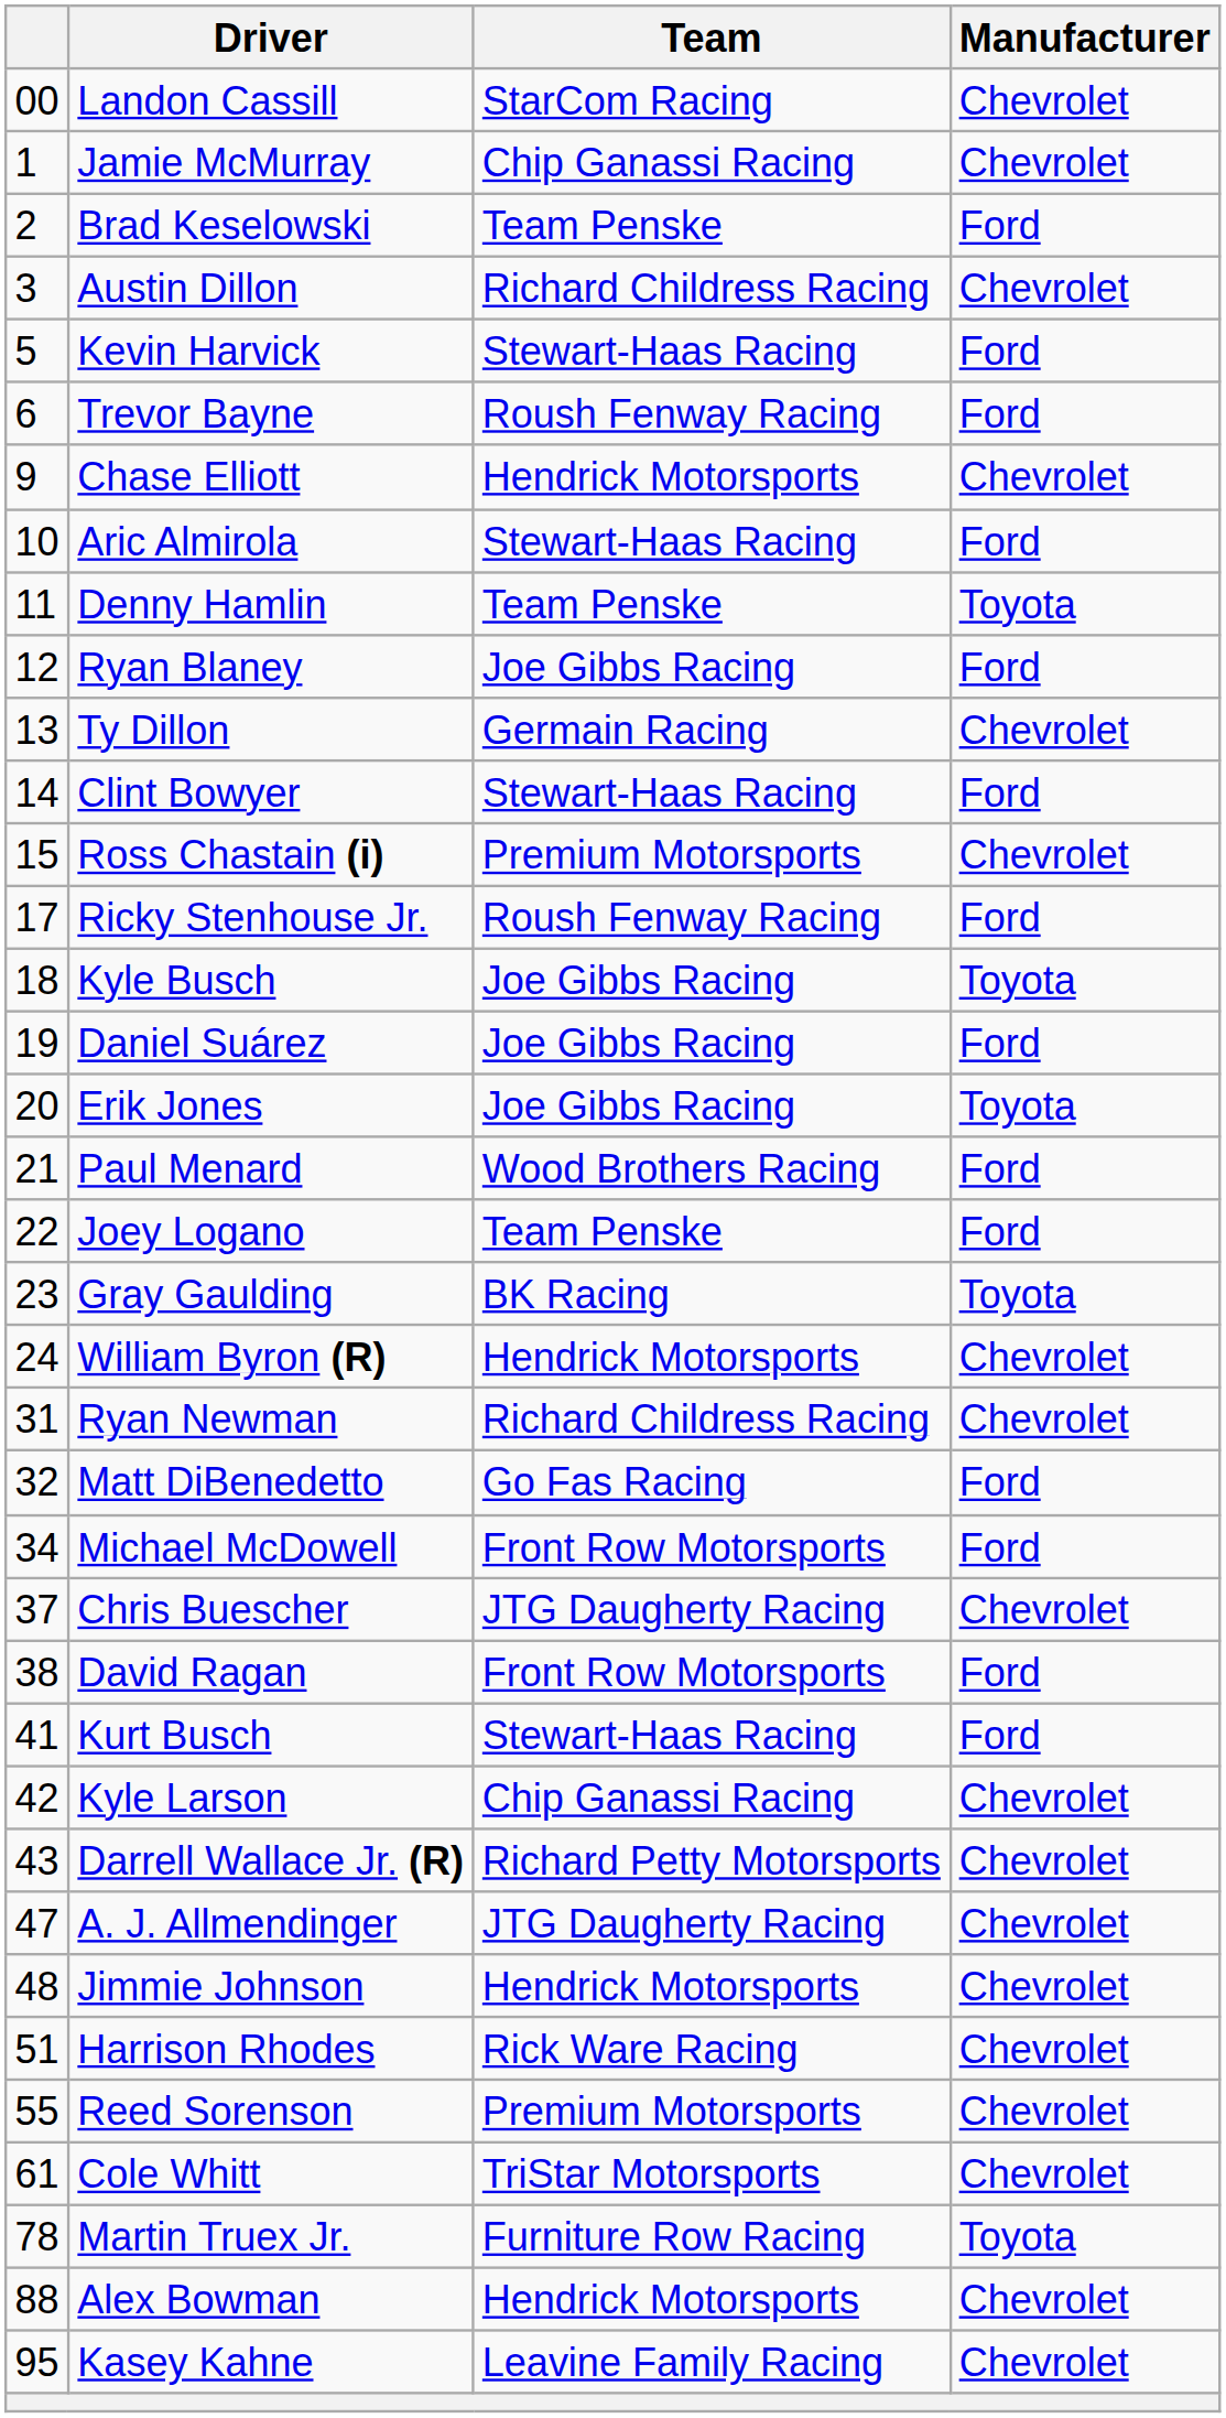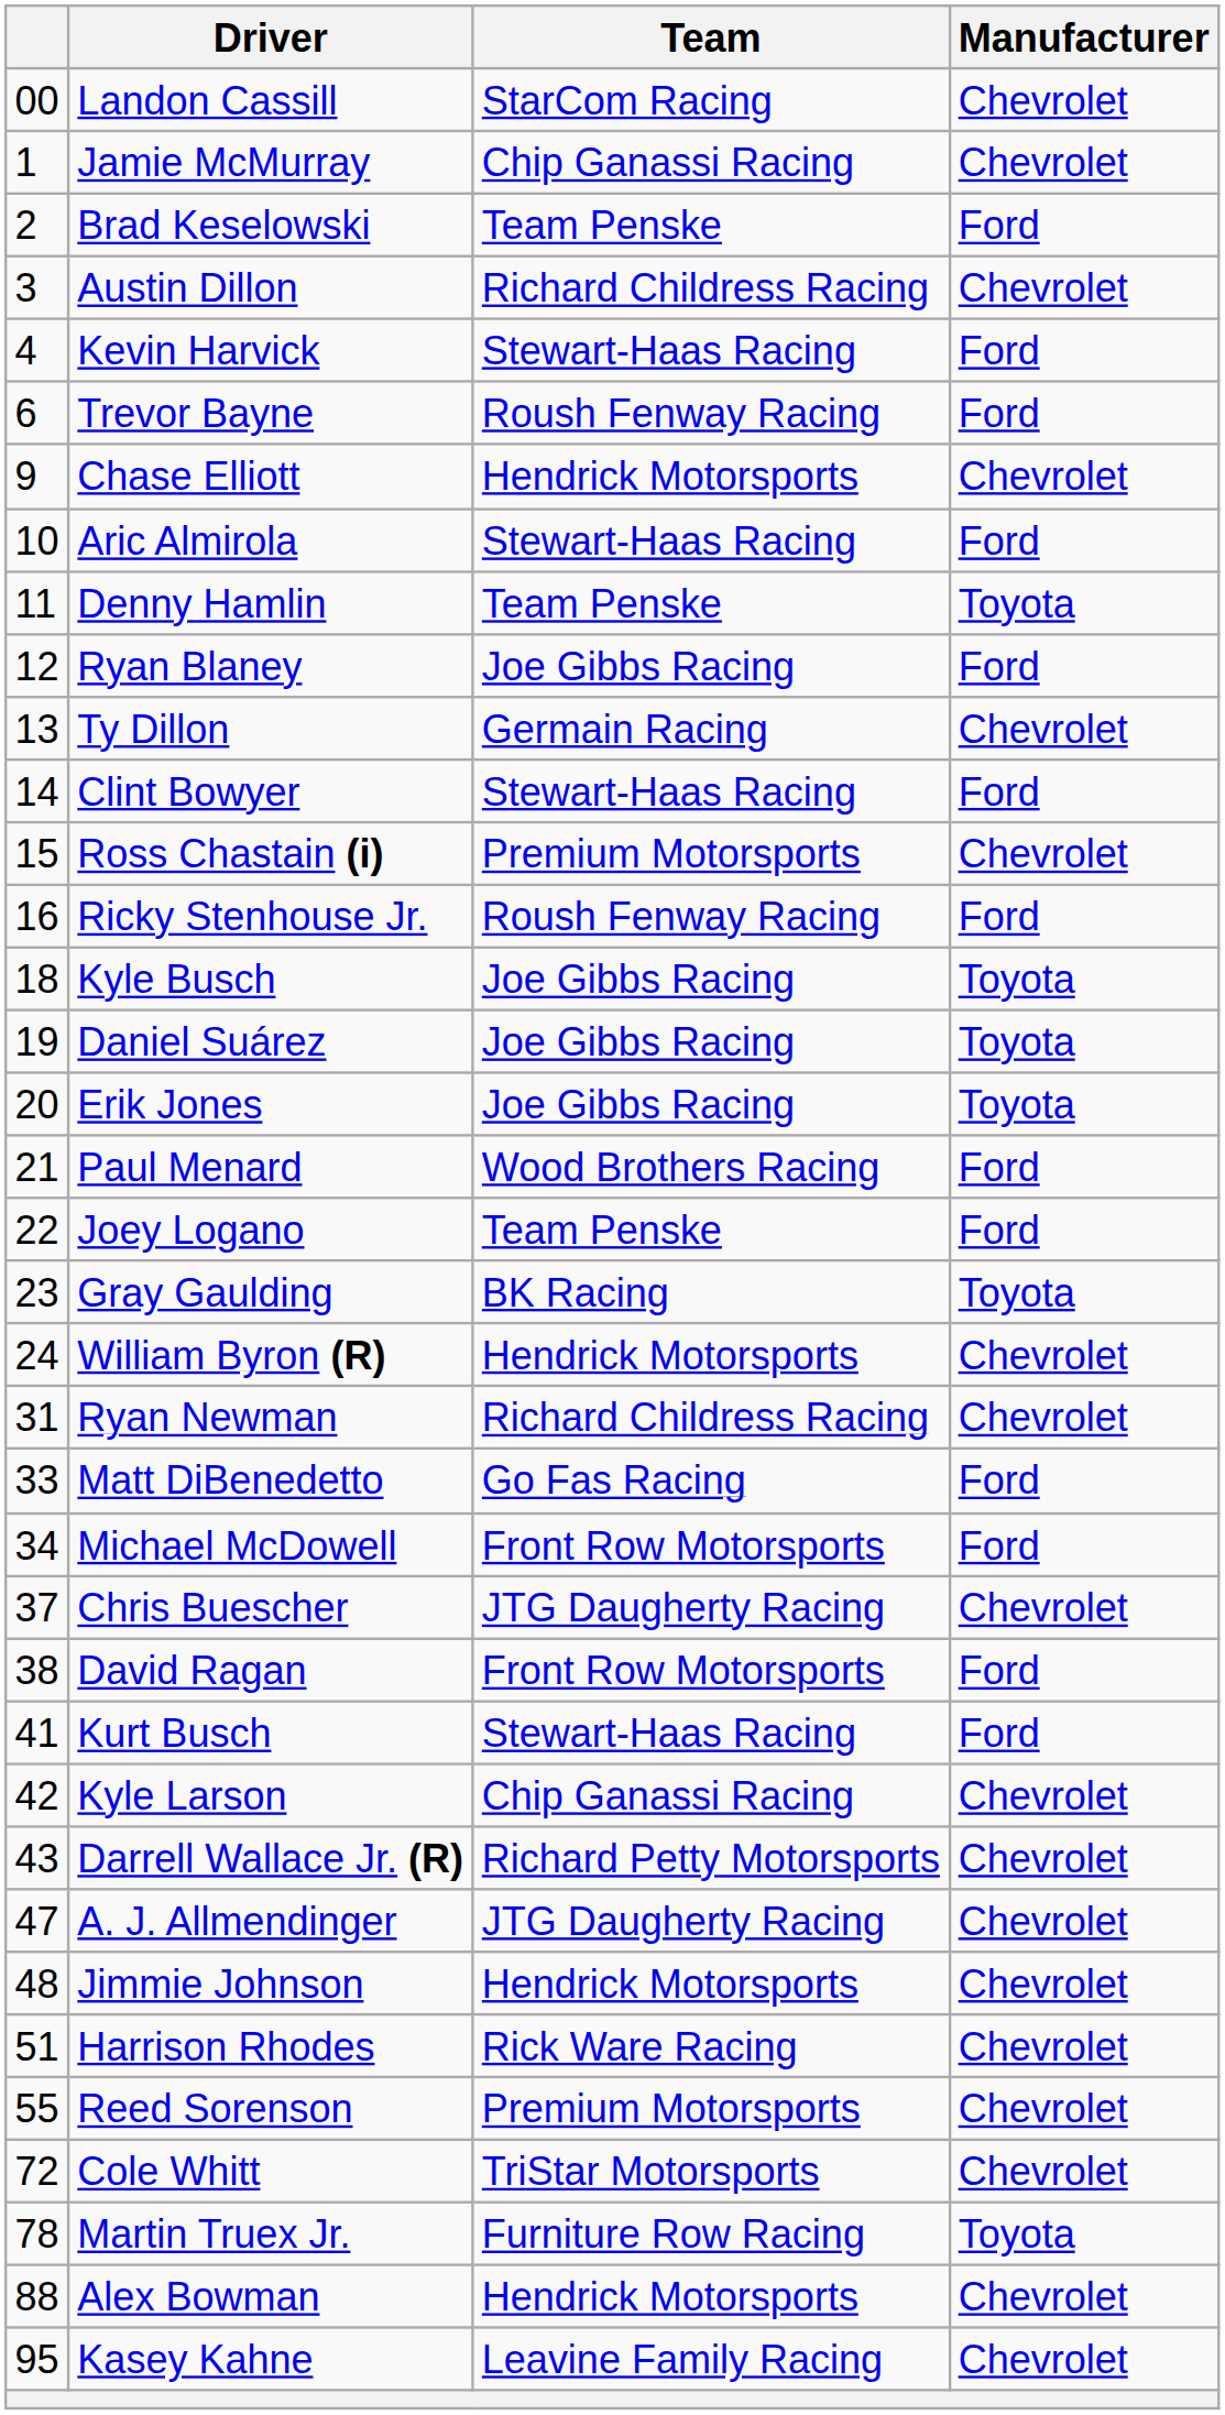 <table class="wikitable" style="font-size:95%">
 <tr>
 <th></th>
 <th>Driver</th>
 <th>Team</th>
 <th>Manufacturer</th>
 </tr>
 <tr>
 <td>00</td>
 <td><a href='#'>Landon Cassill</a></td>
 <td><a href='#'>StarCom Racing</a></td>
 <td><a href='#'>Chevrolet</a></td>
 </tr>
 <tr>
 <td>1</td>
 <td><a href='#'>Jamie McMurray</a></td>
 <td><a href='#'>Chip Ganassi Racing</a></td>
 <td><a href='#'>Chevrolet</a></td>
 </tr>
 <tr>
 <td>2</td>
 <td><a href='#'>Brad Keselowski</a></td>
 <td><a href='#'>Team Penske</a></td>
 <td><a href='#'>Ford</a></td>
 </tr>
 <tr>
 <td>3</td>
 <td><a href='#'>Austin Dillon</a></td>
 <td><a href='#'>Richard Childress Racing</a></td>
 <td><a href='#'>Chevrolet</a></td>
 </tr>
 <tr>
-<td>5</td>
+<td>4</td>
 <td><a href='#'>Kevin Harvick</a></td>
 <td><a href='#'>Stewart-Haas Racing</a></td>
 <td><a href='#'>Ford</a></td>
 </tr>
 <tr>
 <td>6</td>
 <td><a href='#'>Trevor Bayne</a></td>
 <td><a href='#'>Roush Fenway Racing</a></td>
 <td><a href='#'>Ford</a></td>
 </tr>
 <tr>
 <td>9</td>
 <td><a href='#'>Chase Elliott</a></td>
 <td><a href='#'>Hendrick Motorsports</a></td>
 <td><a href='#'>Chevrolet</a></td>
 </tr>
 <tr>
 <td>10</td>
 <td><a href='#'>Aric Almirola</a></td>
 <td><a href='#'>Stewart-Haas Racing</a></td>
 <td><a href='#'>Ford</a></td>
 </tr>
 <tr>
 <td>11</td>
 <td><a href='#'>Denny Hamlin</a></td>
 <td><a href='#'>Team Penske</a></td>
 <td><a href='#'>Toyota</a></td>
 </tr>
 <tr>
 <td>12</td>
 <td><a href='#'>Ryan Blaney</a></td>
 <td><a href='#'>Joe Gibbs Racing</a></td>
 <td><a href='#'>Ford</a></td>
 </tr>
 <tr>
 <td>13</td>
 <td><a href='#'>Ty Dillon</a></td>
 <td><a href='#'>Germain Racing</a></td>
 <td><a href='#'>Chevrolet</a></td>
 </tr>
 <tr>
 <td>14</td>
 <td><a href='#'>Clint Bowyer</a></td>
 <td><a href='#'>Stewart-Haas Racing</a></td>
 <td><a href='#'>Ford</a></td>
 </tr>
 <tr>
 <td>15</td>
 <td><a href='#'>Ross Chastain</a> <strong>(i)</strong></td>
 <td><a href='#'>Premium Motorsports</a></td>
 <td><a href='#'>Chevrolet</a></td>
 </tr>
 <tr>
-<td>17</td>
+<td>16</td>
 <td><a href='#'>Ricky Stenhouse Jr.</a></td>
 <td><a href='#'>Roush Fenway Racing</a></td>
 <td><a href='#'>Ford</a></td>
 </tr>
 <tr>
 <td>18</td>
 <td><a href='#'>Kyle Busch</a></td>
 <td><a href='#'>Joe Gibbs Racing</a></td>
 <td><a href='#'>Toyota</a></td>
 </tr>
 <tr>
 <td>19</td>
 <td><a href='#'>Daniel Suárez</a></td>
 <td><a href='#'>Joe Gibbs Racing</a></td>
-<td><a href='#'>Ford</a></td>
+<td><a href='#'>Toyota</a></td>
 </tr>
 <tr>
 <td>20</td>
 <td><a href='#'>Erik Jones</a></td>
 <td><a href='#'>Joe Gibbs Racing</a></td>
 <td><a href='#'>Toyota</a></td>
 </tr>
 <tr>
 <td>21</td>
 <td><a href='#'>Paul Menard</a></td>
 <td><a href='#'>Wood Brothers Racing</a></td>
 <td><a href='#'>Ford</a></td>
 </tr>
 <tr>
 <td>22</td>
 <td><a href='#'>Joey Logano</a></td>
 <td><a href='#'>Team Penske</a></td>
 <td><a href='#'>Ford</a></td>
 </tr>
 <tr>
 <td>23</td>
 <td><a href='#'>Gray Gaulding</a></td>
 <td><a href='#'>BK Racing</a></td>
 <td><a href='#'>Toyota</a></td>
 </tr>
 <tr>
 <td>24</td>
 <td><a href='#'>William Byron</a> <strong>(R)</strong></td>
 <td><a href='#'>Hendrick Motorsports</a></td>
 <td><a href='#'>Chevrolet</a></td>
 </tr>
 <tr>
 <td>31</td>
 <td><a href='#'>Ryan Newman</a></td>
 <td><a href='#'>Richard Childress Racing</a></td>
 <td><a href='#'>Chevrolet</a></td>
 </tr>
 <tr>
-<td>32</td>
+<td>33</td>
 <td><a href='#'>Matt DiBenedetto</a></td>
 <td><a href='#'>Go Fas Racing</a></td>
 <td><a href='#'>Ford</a></td>
 </tr>
 <tr>
 <td>34</td>
 <td><a href='#'>Michael McDowell</a></td>
 <td><a href='#'>Front Row Motorsports</a></td>
 <td><a href='#'>Ford</a></td>
 </tr>
 <tr>
 <td>37</td>
 <td><a href='#'>Chris Buescher</a></td>
 <td><a href='#'>JTG Daugherty Racing</a></td>
 <td><a href='#'>Chevrolet</a></td>
 </tr>
 <tr>
 <td>38</td>
 <td><a href='#'>David Ragan</a></td>
 <td><a href='#'>Front Row Motorsports</a></td>
 <td><a href='#'>Ford</a></td>
 </tr>
 <tr>
 <td>41</td>
 <td><a href='#'>Kurt Busch</a></td>
 <td><a href='#'>Stewart-Haas Racing</a></td>
 <td><a href='#'>Ford</a></td>
 </tr>
 <tr>
 <td>42</td>
 <td><a href='#'>Kyle Larson</a></td>
 <td><a href='#'>Chip Ganassi Racing</a></td>
 <td><a href='#'>Chevrolet</a></td>
 </tr>
 <tr>
 <td>43</td>
 <td><a href='#'>Darrell Wallace Jr.</a> <strong>(R)</strong></td>
 <td><a href='#'>Richard Petty Motorsports</a></td>
 <td><a href='#'>Chevrolet</a></td>
 </tr>
 <tr>
 <td>47</td>
 <td><a href='#'>A. J. Allmendinger</a></td>
 <td><a href='#'>JTG Daugherty Racing</a></td>
 <td><a href='#'>Chevrolet</a></td>
 </tr>
 <tr>
 <td>48</td>
 <td><a href='#'>Jimmie Johnson</a></td>
 <td><a href='#'>Hendrick Motorsports</a></td>
 <td><a href='#'>Chevrolet</a></td>
 </tr>
 <tr>
 <td>51</td>
 <td><a href='#'>Harrison Rhodes</a></td>
 <td><a href='#'>Rick Ware Racing</a></td>
 <td><a href='#'>Chevrolet</a></td>
 </tr>
 <tr>
 <td>55</td>
 <td><a href='#'>Reed Sorenson</a></td>
 <td><a href='#'>Premium Motorsports</a></td>
 <td><a href='#'>Chevrolet</a></td>
 </tr>
 <tr>
-<td>61</td>
+<td>72</td>
 <td><a href='#'>Cole Whitt</a></td>
 <td><a href='#'>TriStar Motorsports</a></td>
 <td><a href='#'>Chevrolet</a></td>
 </tr>
 <tr>
 <td>78</td>
 <td><a href='#'>Martin Truex Jr.</a></td>
 <td><a href='#'>Furniture Row Racing</a></td>
 <td><a href='#'>Toyota</a></td>
 </tr>
 <tr>
 <td>88</td>
 <td><a href='#'>Alex Bowman</a></td>
 <td><a href='#'>Hendrick Motorsports</a></td>
 <td><a href='#'>Chevrolet</a></td>
 </tr>
 <tr>
 <td>95</td>
 <td><a href='#'>Kasey Kahne</a></td>
 <td><a href='#'>Leavine Family Racing</a></td>
 <td><a href='#'>Chevrolet</a></td>
 </tr>
 <tr>
 <th colspan="4"></th>
 </tr>
 </table>
